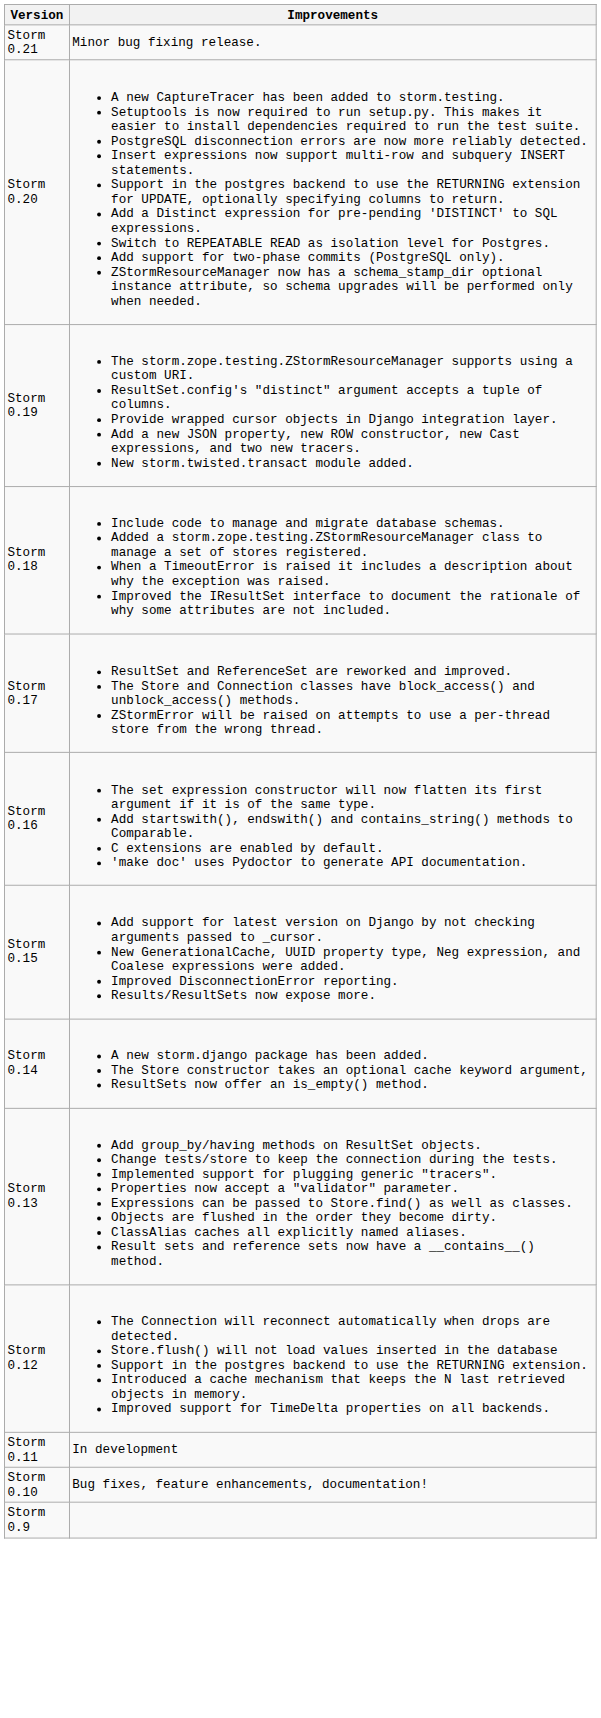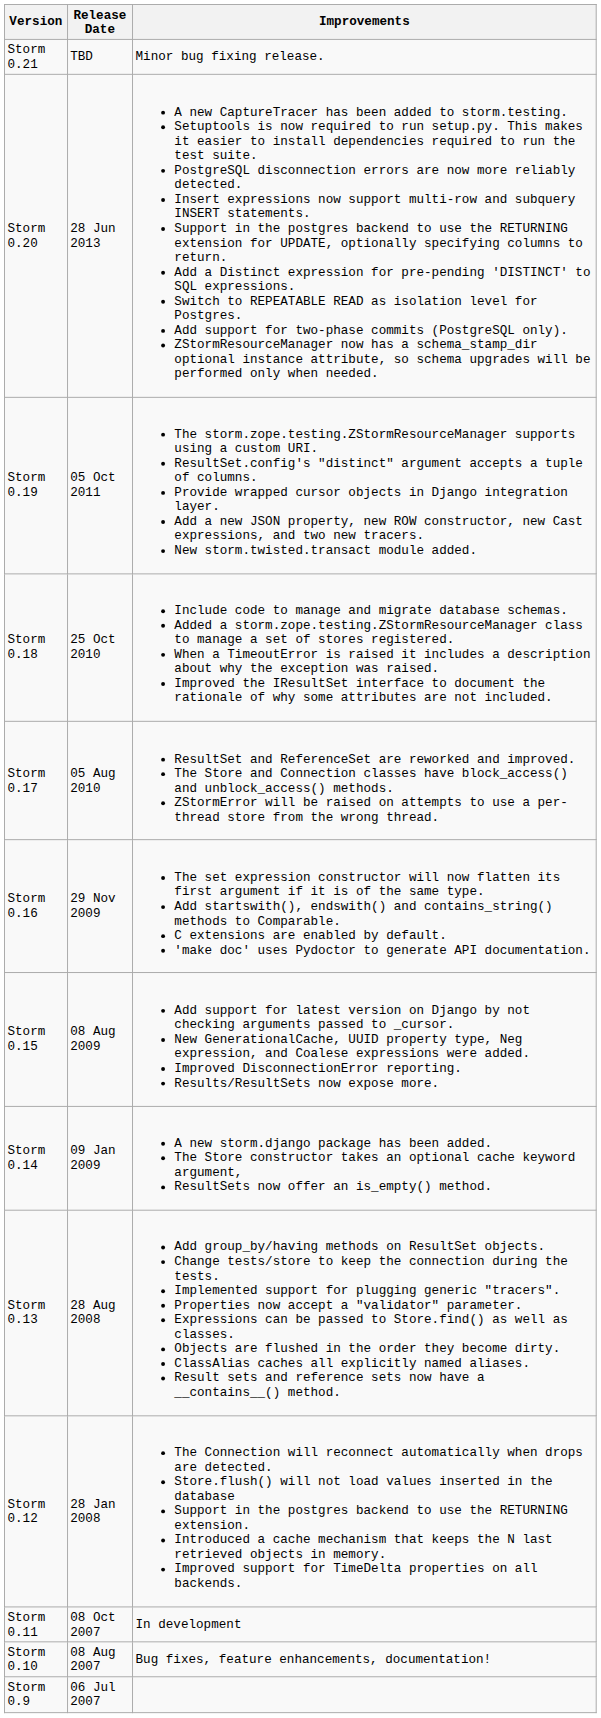 <table class="wikitable">
 <tr>
 <th>Version</th>
+<th>Release Date</th>
 <th>Improvements</th>
 </tr>
 <tr>
 <td>Storm 0.21</td>
+<td>TBD</td>
 <td>Minor bug fixing release.</td>
 </tr>
 <tr>
 <td>Storm 0.20</td>
+<td>28 Jun 2013</td>
 <td><br><ul><li>A new CaptureTracer has been added to storm.testing.</li><li>Setuptools is now required to run setup.py. This makes it easier to install dependencies required to run the test suite.</li><li>PostgreSQL disconnection errors are now more reliably detected.</li><li>Insert expressions now support multi-row and subquery INSERT statements.</li><li>Support in the postgres backend to use the RETURNING extension for UPDATE, optionally specifying columns to return.</li><li>Add a Distinct expression for pre-pending 'DISTINCT' to SQL expressions.</li><li>Switch to REPEATABLE READ as isolation level for Postgres.</li><li>Add support for two-phase commits (PostgreSQL only).</li><li>ZStormResourceManager now has a schema_stamp_dir optional instance attribute, so schema upgrades will be performed only when needed.</li></ul></td>
 </tr>
 <tr>
 <td>Storm 0.19</td>
+<td>05 Oct 2011</td>
 <td><br><ul><li>The storm.zope.testing.ZStormResourceManager supports using a custom URI.</li><li>ResultSet.config's "distinct" argument accepts a tuple of columns.</li><li>Provide wrapped cursor objects in Django integration layer.</li><li>Add a new JSON property, new ROW constructor, new Cast expressions, and two new tracers.</li><li>New storm.twisted.transact module added.</li></ul></td>
 </tr>
 <tr>
 <td>Storm 0.18</td>
+<td>25 Oct 2010</td>
 <td><br><ul><li>Include code to manage and migrate database schemas.</li><li>Added a storm.zope.testing.ZStormResourceManager class to manage a set of stores registered.</li><li>When a TimeoutError is raised it includes a description about why the exception was raised.</li><li>Improved the IResultSet interface to document the rationale of why some attributes are not included.</li></ul></td>
 </tr>
 <tr>
 <td>Storm 0.17</td>
+<td>05 Aug 2010</td>
 <td><br><ul><li>ResultSet and ReferenceSet are reworked and improved.</li><li>The Store and Connection classes have block_access() and unblock_access() methods.</li><li>ZStormError will be raised on attempts to use a per-thread store from the wrong thread.</li></ul></td>
 </tr>
 <tr>
 <td>Storm 0.16</td>
+<td>29 Nov 2009</td>
 <td><br><ul><li>The set expression constructor will now flatten its first argument if it is of the same type.</li><li>Add startswith(), endswith() and contains_string() methods to Comparable.</li><li>C extensions are enabled by default.</li><li>'make doc' uses Pydoctor to generate API documentation.</li></ul></td>
 </tr>
 <tr>
 <td>Storm 0.15</td>
+<td>08 Aug 2009</td>
 <td><br><ul><li>Add support for latest version on Django by not checking arguments passed to _cursor.</li><li>New GenerationalCache, UUID property type, Neg expression, and Coalese expressions were added.</li><li>Improved DisconnectionError reporting.</li><li>Results/ResultSets now expose more.</li></ul></td>
 </tr>
 <tr>
 <td>Storm 0.14</td>
+<td>09 Jan 2009</td>
 <td><br><ul><li>A new storm.django package has been added.</li><li>The Store constructor takes an optional cache keyword argument,</li><li>ResultSets now offer an is_empty() method.</li></ul></td>
 </tr>
 <tr>
 <td>Storm 0.13</td>
+<td>28 Aug 2008</td>
 <td><br><ul><li>Add group_by/having methods on ResultSet objects.</li><li>Change tests/store to keep the connection during the tests.</li><li>Implemented support for plugging generic "tracers".</li><li>Properties now accept a "validator" parameter.</li><li>Expressions can be passed to Store.find() as well as classes.</li><li>Objects are flushed in the order they become dirty.</li><li>ClassAlias caches all explicitly named aliases.</li><li>Result sets and reference sets now have a __contains__() method.</li></ul></td>
 </tr>
 <tr>
 <td>Storm 0.12</td>
+<td>28 Jan 2008</td>
 <td><br><ul><li>The Connection will reconnect automatically when drops are detected.</li><li>Store.flush() will not load values inserted in the database</li><li>Support in the postgres backend to use the RETURNING extension.</li><li>Introduced a cache mechanism that keeps the N last retrieved objects in memory.</li><li>Improved support for TimeDelta properties on all backends.</li></ul></td>
 </tr>
 <tr>
 <td>Storm 0.11</td>
+<td>08 Oct 2007</td>
 <td>In development </td>
 </tr>
 <tr>
 <td>Storm 0.10</td>
+<td>08 Aug 2007</td>
 <td>Bug fixes, feature enhancements, documentation!</td>
 </tr>
 <tr>
 <td>Storm 0.9</td>
+<td>06 Jul 2007</td>
 <td></td>
 </tr>
 </table>
